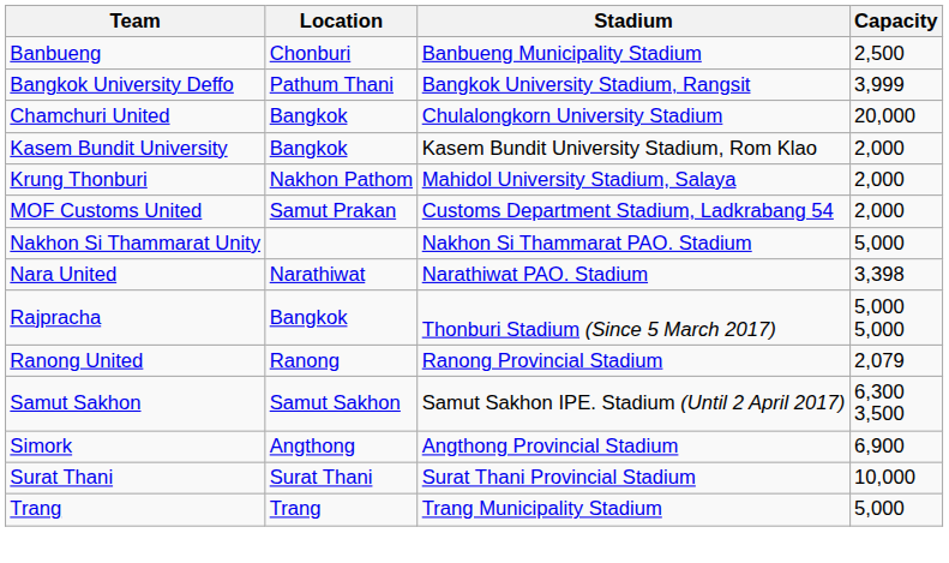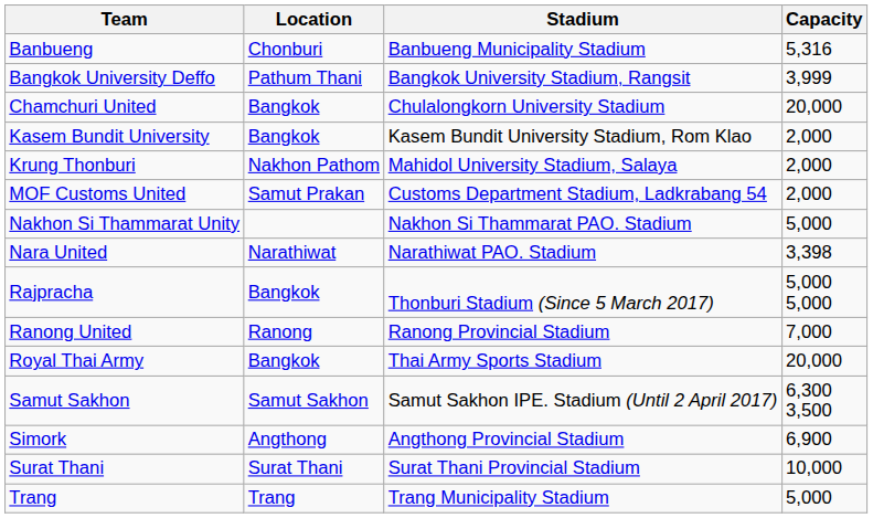 <table class="wikitable sortable">
 <tr>
 <th>Team</th>
 <th>Location</th>
 <th>Stadium</th>
 <th>Capacity</th>
 </tr>
 <tr>
 <td><a href='#'>Banbueng</a></td>
 <td><a href='#'>Chonburi</a></td>
 <td><a href='#'>Banbueng Municipality Stadium</a></td>
-<td>2,500</td>
+<td>5,316</td>
 </tr>
 <tr>
 <td><a href='#'>Bangkok University Deffo</a></td>
 <td><a href='#'>Pathum Thani</a></td>
 <td><a href='#'>Bangkok University Stadium, Rangsit</a></td>
 <td>3,999</td>
 </tr>
 <tr>
 <td><a href='#'>Chamchuri United</a></td>
 <td><a href='#'>Bangkok</a></td>
 <td><a href='#'>Chulalongkorn University Stadium</a></td>
 <td>20,000</td>
 </tr>
 <tr>
 <td><a href='#'>Kasem Bundit University</a></td>
 <td><a href='#'>Bangkok</a></td>
 <td>Kasem Bundit University Stadium, Rom Klao</td>
 <td>2,000</td>
 </tr>
 <tr>
 <td><a href='#'>Krung Thonburi</a></td>
 <td><a href='#'>Nakhon Pathom</a></td>
 <td><a href='#'>Mahidol University Stadium, Salaya</a></td>
 <td>2,000</td>
 </tr>
 <tr>
 <td><a href='#'>MOF Customs United</a></td>
 <td><a href='#'>Samut Prakan</a></td>
 <td><a href='#'>Customs Department Stadium, Ladkrabang 54</a></td>
 <td>2,000</td>
 </tr>
 <tr>
 <td><a href='#'>Nakhon Si Thammarat Unity</a></td>
 <td></td>
 <td><a href='#'>Nakhon Si Thammarat PAO. Stadium</a></td>
 <td>5,000</td>
 </tr>
 <tr>
 <td><a href='#'>Nara United</a></td>
 <td><a href='#'>Narathiwat</a></td>
 <td><a href='#'>Narathiwat PAO. Stadium</a></td>
 <td>3,398</td>
 </tr>
 <tr>
 <td><a href='#'>Rajpracha</a></td>
 <td><a href='#'>Bangkok</a></td>
 <td><br><a href='#'>Thonburi Stadium</a> <em>(Since 5 March 2017)</em></td>
 <td>5,000<br>5,000</td>
 </tr>
 <tr>
 <td><a href='#'>Ranong United</a></td>
 <td><a href='#'>Ranong</a></td>
 <td><a href='#'>Ranong Provincial Stadium</a></td>
-<td>2,079</td>
+<td>7,000</td>
+</tr>
+<tr>
+<td><a href='#'>Royal Thai Army</a></td>
+<td><a href='#'>Bangkok</a></td>
+<td><a href='#'>Thai Army Sports Stadium</a></td>
+<td>20,000</td>
 </tr>
 <tr>
 <td><a href='#'>Samut Sakhon</a></td>
 <td><a href='#'>Samut Sakhon</a></td>
 <td>Samut Sakhon IPE. Stadium <em>(Until 2 April 2017)</em><br></td>
 <td>6,300<br>3,500</td>
 </tr>
 <tr>
 <td><a href='#'>Simork</a></td>
 <td><a href='#'>Angthong</a></td>
 <td><a href='#'>Angthong Provincial Stadium</a></td>
 <td>6,900</td>
 </tr>
 <tr>
 <td><a href='#'>Surat Thani</a></td>
 <td><a href='#'>Surat Thani</a></td>
 <td><a href='#'>Surat Thani Provincial Stadium</a></td>
 <td>10,000</td>
 </tr>
 <tr>
 <td><a href='#'>Trang</a></td>
 <td><a href='#'>Trang</a></td>
 <td><a href='#'>Trang Municipality Stadium</a></td>
 <td>5,000</td>
 </tr>
 </table>
